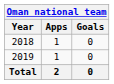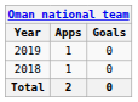 <table class="wikitable" style="text-align:center">
 <tr>
 <th colspan=3><a href='#'>Oman national team</a></th>
 </tr>
 <tr>
 <th>Year</th>
 <th>Apps</th>
 <th>Goals</th>
 </tr>
 <tr>
-<td>2018</td>
+<td>2019</td>
 <td>1</td>
 <td>0</td>
 </tr>
 <tr>
-<td>2019</td>
+<td>2018</td>
 <td>1</td>
 <td>0</td>
 </tr>
 <tr>
 <th>Total</th>
 <th>2</th>
 <th>0</th>
 </tr>
 </table>
